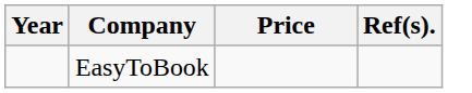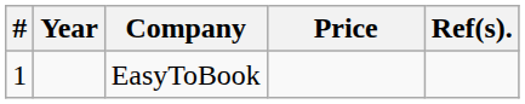 <table class="wikitable sortable">
 <tr>
+<th scope="col">#</th>
 <th scope="col">Year</th>
 <th scope="col">Company</th>
 <th scope="col" style="width:80px;">Price</th>
 <th scope="col" class="unsortable">Ref(s).</th>
 </tr>
 <tr scope="row">
+<td>1</td>
 <td></td>
 <td>EasyToBook</td>
 <td></td>
 <td style="text-align:center;"></td>
 </tr>
 </table>
